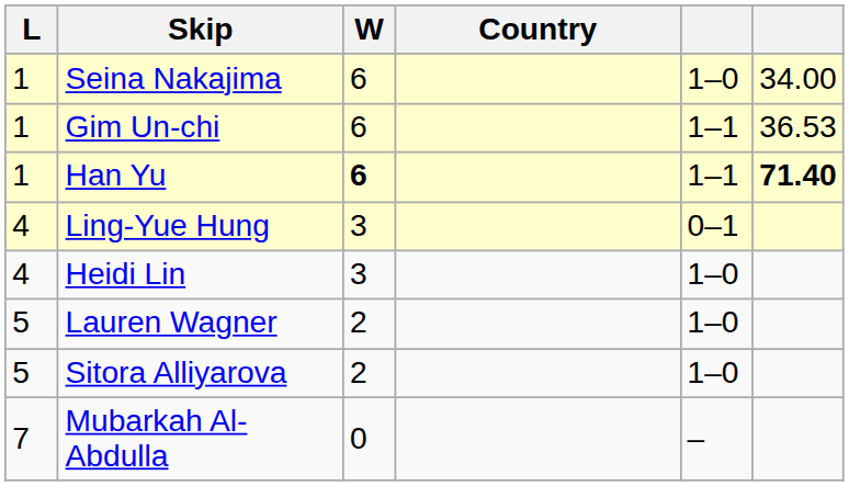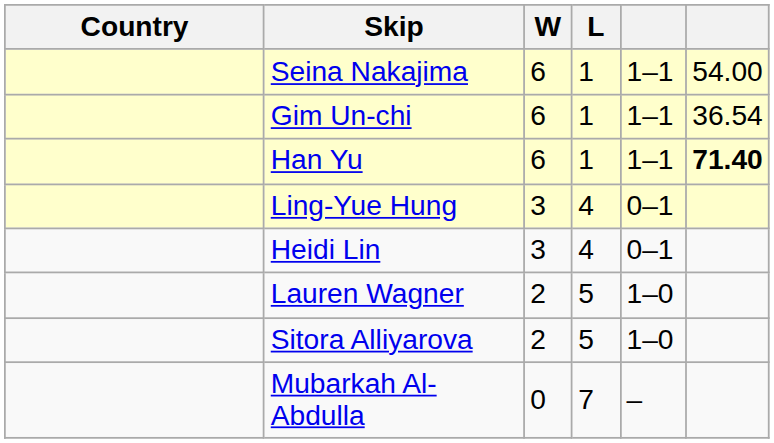 <table class=wikitable>
 <tr>
-<th width=20>L</th>
+<th width=140>Country</th>
 <th width=140>Skip</th>
 <th width=20>W</th>
-<th width=140>Country</th>
+<th width=20>L</th>
 <th width=30></th>
 <th width=20></th>
 </tr>
 <tr bgcolor=#ffffcc>
-<td>1</td>
+<td></td>
 <td><a href='#'>Seina Nakajima</a></td>
 <td>6</td>
-<td></td>
-<td>1–0</td>
-<td>34.00</td>
+<td>1</td>
+<td>1–1</td>
+<td>54.00</td>
 </tr>
 <tr bgcolor=#ffffcc>
-<td>1</td>
+<td></td>
 <td><a href='#'>Gim Un-chi</a></td>
 <td>6</td>
-<td></td>
+<td>1</td>
 <td>1–1</td>
-<td>36.53</td>
+<td>36.54</td>
 </tr>
 <tr bgcolor=#ffffcc>
+<td></td>
+<td><a href='#'>Han Yu</a></td>
+<td>6</td>
 <td>1</td>
-<td><a href='#'>Han Yu</a></td>
-<td><strong>6</strong></td>
-<td></td>
 <td>1–1</td>
 <td><strong>71.40</strong></td>
 </tr>
 <tr bgcolor=#ffffcc>
-<td>4</td>
+<td></td>
 <td><a href='#'>Ling-Yue Hung</a></td>
 <td>3</td>
-<td></td>
+<td>4</td>
 <td>0–1</td>
 <td></td>
 </tr>
 <tr>
-<td>4</td>
+<td></td>
 <td><a href='#'>Heidi Lin</a></td>
 <td>3</td>
+<td>4</td>
+<td>0–1</td>
 <td></td>
+</tr>
+<tr>
+<td></td>
+<td><a href='#'>Lauren Wagner</a></td>
+<td>2</td>
+<td>5</td>
 <td>1–0</td>
 <td></td>
 </tr>
 <tr>
+<td></td>
+<td><a href='#'>Sitora Alliyarova</a></td>
+<td>2</td>
 <td>5</td>
-<td><a href='#'>Lauren Wagner</a></td>
-<td>2</td>
-<td></td>
 <td>1–0</td>
 <td></td>
 </tr>
 <tr>
-<td>5</td>
-<td><a href='#'>Sitora Alliyarova</a></td>
-<td>2</td>
 <td></td>
-<td>1–0</td>
-<td></td>
-</tr>
-<tr>
-<td>7</td>
 <td><a href='#'>Mubarkah Al-Abdulla</a></td>
 <td>0</td>
-<td></td>
+<td>7</td>
 <td>–</td>
 <td></td>
 </tr>
 </table>
